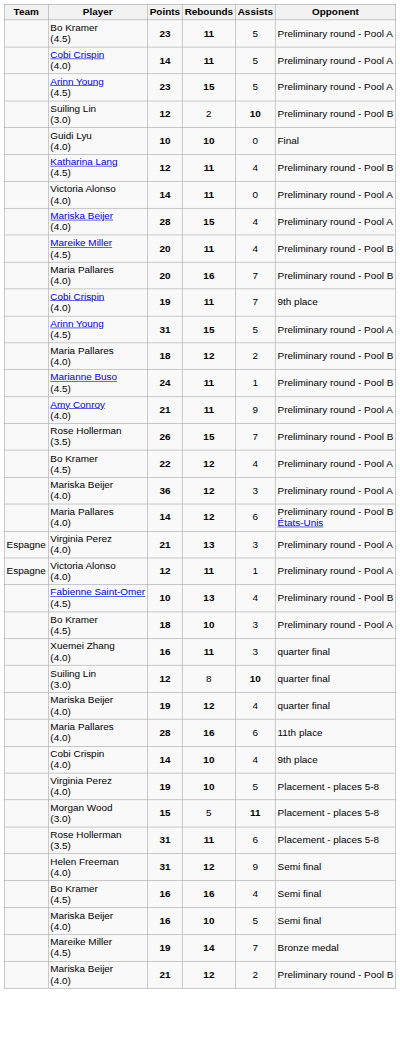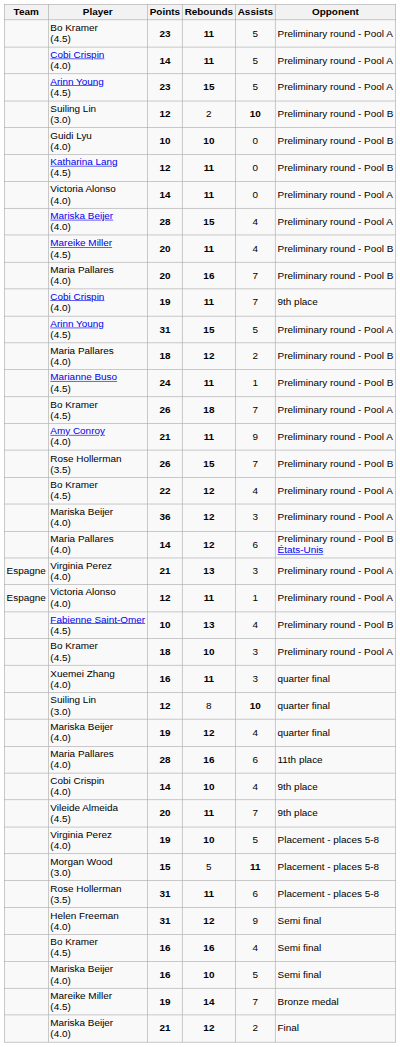 <table class="wikitable sortable" style="text-align: center;">
 <tr>
 <th scope="col" align="center">Team</th>
 <th scope="col" align="center">Player</th>
 <th scope="col" align="center">Points</th>
 <th scope="col" align="center">Rebounds</th>
 <th scope="col" align="center">Assists</th>
 <th scope="col" align="center">Opponent</th>
 </tr>
 <tr>
 <td align="left"></td>
 <td align="left">Bo Kramer<br>(4.5)</td>
 <td><strong>23</strong></td>
 <td><strong>11</strong></td>
 <td>5</td>
 <td align="left">Preliminary round - Pool A<br></td>
 </tr>
 <tr>
 <td align="left"></td>
 <td align="left"><a href='#'>Cobi Crispin</a><br>(4.0)</td>
 <td><strong>14</strong></td>
 <td><strong>11</strong></td>
 <td>5</td>
 <td align="left">Preliminary round - Pool A<br></td>
 </tr>
 <tr>
 <td align="left"></td>
 <td align="left"><a href='#'>Arinn Young</a><br>(4.5)</td>
 <td><strong>23</strong></td>
 <td><strong>15</strong></td>
 <td>5</td>
 <td align="left">Preliminary round - Pool A<br></td>
 </tr>
 <tr>
 <td align="left"></td>
 <td align="left">Suiling Lin<br>(3.0)</td>
 <td><strong>12</strong></td>
 <td>2</td>
 <td><strong>10</strong></td>
 <td align="left">Preliminary round - Pool B<br></td>
 </tr>
 <tr>
 <td align="left"></td>
 <td align="left">Guidi Lyu<br>(4.0)</td>
 <td><strong>10</strong></td>
 <td><strong>10</strong></td>
 <td>0</td>
-<td align="left">Final<br></td>
+<td align="left">Preliminary round - Pool B<br></td>
 </tr>
 <tr>
 <td align="left"></td>
 <td align="left"><a href='#'>Katharina Lang</a><br>(4.5)</td>
 <td><strong>12</strong></td>
 <td><strong>11</strong></td>
-<td>4</td>
+<td>0</td>
 <td align="left">Preliminary round - Pool B<br></td>
 </tr>
 <tr>
 <td align="left"></td>
 <td align="left">Victoria Alonso<br>(4.0)</td>
 <td><strong>14</strong></td>
 <td><strong>11</strong></td>
 <td>0</td>
 <td align="left">Preliminary round - Pool A<br></td>
 </tr>
 <tr>
 <td align="left"></td>
 <td align="left"><a href='#'>Mariska Beijer</a><br>(4.0)</td>
 <td><strong>28</strong></td>
 <td><strong>15</strong></td>
 <td>4</td>
 <td align="left">Preliminary round - Pool A<br></td>
 </tr>
 <tr>
 <td align="left"></td>
 <td align="left"><a href='#'>Mareike Miller</a><br>(4.5)</td>
 <td><strong>20</strong></td>
 <td><strong>11</strong></td>
 <td>4</td>
 <td align="left">Preliminary round - Pool B<br></td>
 </tr>
 <tr>
 <td align="left"></td>
 <td align="left">Maria Pallares<br>(4.0)</td>
 <td><strong>20</strong></td>
 <td><strong>16</strong></td>
 <td>7</td>
 <td align="left">Preliminary round - Pool B<br></td>
 </tr>
 <tr>
 <td align="left"></td>
 <td align="left"><a href='#'>Cobi Crispin</a><br>(4.0)</td>
 <td><strong>19</strong></td>
 <td><strong>11</strong></td>
 <td>7</td>
 <td align="left">9th place<br></td>
 </tr>
 <tr>
 <td align="left"></td>
 <td align="left"><a href='#'>Arinn Young</a><br>(4.5)</td>
 <td><strong>31</strong></td>
 <td><strong>15</strong></td>
 <td>5</td>
 <td align="left">Preliminary round - Pool A<br></td>
 </tr>
 <tr>
 <td align="left"></td>
 <td align="left">Maria Pallares<br>(4.0)</td>
 <td><strong>18</strong></td>
 <td><strong>12</strong></td>
 <td>2</td>
 <td align="left">Preliminary round - Pool B<br></td>
 </tr>
 <tr>
 <td align="left"></td>
 <td align="left"><a href='#'>Marianne Buso</a><br>(4.5)</td>
 <td><strong>24</strong></td>
 <td><strong>11</strong></td>
 <td>1</td>
 <td align="left">Preliminary round - Pool B<br></td>
+</tr>
+<tr>
+<td align="left"></td>
+<td align="left">Bo Kramer<br>(4.5)</td>
+<td><strong>26</strong></td>
+<td><strong>18</strong></td>
+<td>7</td>
+<td align="left">Preliminary round - Pool A<br></td>
 </tr>
 <tr>
 <td align="left"></td>
 <td align="left"><a href='#'>Amy Conroy</a><br>(4.0)</td>
 <td><strong>21</strong></td>
 <td><strong>11</strong></td>
 <td>9</td>
 <td align="left">Preliminary round - Pool A<br></td>
 </tr>
 <tr>
 <td align="left"></td>
 <td align="left">Rose Hollerman<br>(3.5)</td>
 <td><strong>26</strong></td>
 <td><strong>15</strong></td>
 <td>7</td>
 <td align="left">Preliminary round - Pool B<br></td>
 </tr>
 <tr>
 <td align="left"></td>
 <td align="left">Bo Kramer<br>(4.5)</td>
 <td><strong>22</strong></td>
 <td><strong>12</strong></td>
 <td>4</td>
 <td align="left">Preliminary round - Pool A<br></td>
 </tr>
 <tr>
 <td align="left"></td>
 <td align="left">Mariska Beijer<br>(4.0)</td>
 <td><strong>36</strong></td>
 <td><strong>12</strong></td>
 <td>3</td>
 <td align="left">Preliminary round - Pool A<br></td>
 </tr>
 <tr>
 <td align="left"></td>
 <td align="left">Maria Pallares<br>(4.0)</td>
 <td><strong>14</strong></td>
 <td><strong>12</strong></td>
 <td>6</td>
 <td align="left">Preliminary round - Pool B<br> <a href='#'>États-Unis</a></td>
 </tr>
 <tr>
 <td align="left"> Espagne</td>
 <td align="left">Virginia Perez<br>(4.0)</td>
 <td><strong>21</strong></td>
 <td><strong>13</strong></td>
 <td>3</td>
 <td align="left">Preliminary round - Pool A<br></td>
 </tr>
 <tr>
 <td align="left"> Espagne</td>
 <td align="left">Victoria Alonso<br>(4.0)</td>
 <td><strong>12</strong></td>
 <td><strong>11</strong></td>
 <td>1</td>
 <td align="left">Preliminary round - Pool A<br></td>
 </tr>
 <tr>
 <td align="left"></td>
 <td align="left"><a href='#'>Fabienne Saint-Omer</a><br>(4.5)</td>
 <td><strong>10</strong></td>
 <td><strong>13</strong></td>
 <td>4</td>
 <td align="left">Preliminary round - Pool B<br></td>
 </tr>
 <tr>
 <td align="left"></td>
 <td align="left">Bo Kramer<br>(4.5)</td>
 <td><strong>18</strong></td>
 <td><strong>10</strong></td>
 <td>3</td>
 <td align="left">Preliminary round - Pool A<br></td>
 </tr>
 <tr>
 <td align="left"></td>
 <td align="left">Xuemei Zhang<br>(4.0)</td>
 <td><strong>16</strong></td>
 <td><strong>11</strong></td>
 <td>3</td>
 <td align="left">quarter final<br></td>
 </tr>
 <tr>
 <td align="left"></td>
 <td align="left">Suiling Lin<br>(3.0)</td>
 <td><strong>12</strong></td>
 <td>8</td>
 <td><strong>10</strong></td>
 <td align="left">quarter final<br></td>
 </tr>
 <tr>
 <td align="left"></td>
 <td align="left">Mariska Beijer<br>(4.0)</td>
 <td><strong>19</strong></td>
 <td><strong>12</strong></td>
 <td>4</td>
 <td align="left">quarter final<br></td>
 </tr>
 <tr>
 <td align="left"></td>
 <td align="left">Maria Pallares<br>(4.0)</td>
 <td><strong>28</strong></td>
 <td><strong>16</strong></td>
 <td>6</td>
 <td align="left">11th place<br></td>
 </tr>
 <tr>
 <td align="left"></td>
 <td align="left">Cobi Crispin<br>(4.0)</td>
 <td><strong>14</strong></td>
 <td><strong>10</strong></td>
 <td>4</td>
 <td align="left">9th place<br></td>
 </tr>
 <tr>
 <td align="left"></td>
+<td align="left">Vileide Almeida<br>(4.5)</td>
+<td><strong>20</strong></td>
+<td><strong>11</strong></td>
+<td>7</td>
+<td align="left">9th place<br></td>
+</tr>
+<tr>
+<td align="left"></td>
 <td align="left">Virginia Perez<br>(4.0)</td>
 <td><strong>19</strong></td>
 <td><strong>10</strong></td>
 <td>5</td>
 <td align="left">Placement - places 5-8<br></td>
 </tr>
 <tr>
 <td align="left"></td>
 <td align="left">Morgan Wood<br>(3.0)</td>
 <td><strong>15</strong></td>
 <td>5</td>
 <td><strong>11</strong></td>
 <td align="left">Placement - places 5-8<br></td>
 </tr>
 <tr>
 <td align="left"></td>
 <td align="left">Rose Hollerman<br>(3.5)</td>
 <td><strong>31</strong></td>
 <td><strong>11</strong></td>
 <td>6</td>
 <td align="left">Placement - places 5-8<br></td>
 </tr>
 <tr>
 <td align="left"></td>
 <td align="left">Helen Freeman<br>(4.0)</td>
 <td><strong>31</strong></td>
 <td><strong>12</strong></td>
 <td>9</td>
 <td align="left">Semi final<br></td>
 </tr>
 <tr>
 <td align="left"></td>
 <td align="left">Bo Kramer<br>(4.5)</td>
 <td><strong>16</strong></td>
 <td><strong>16</strong></td>
 <td>4</td>
 <td align="left">Semi final<br></td>
 </tr>
 <tr>
 <td align="left"></td>
 <td align="left">Mariska Beijer<br>(4.0)</td>
 <td><strong>16</strong></td>
 <td><strong>10</strong></td>
 <td>5</td>
 <td align="left">Semi final<br></td>
 </tr>
 <tr>
 <td align="left"></td>
 <td align="left">Mareike Miller<br>(4.5)</td>
 <td><strong>19</strong></td>
 <td><strong>14</strong></td>
 <td>7</td>
 <td align="left">Bronze medal<br></td>
 </tr>
 <tr>
 <td align="left"></td>
 <td align="left">Mariska Beijer<br>(4.0)</td>
 <td><strong>21</strong></td>
 <td><strong>12</strong></td>
 <td>2</td>
-<td align="left">Preliminary round - Pool B<br></td>
+<td align="left">Final<br></td>
 </tr>
 </table>
